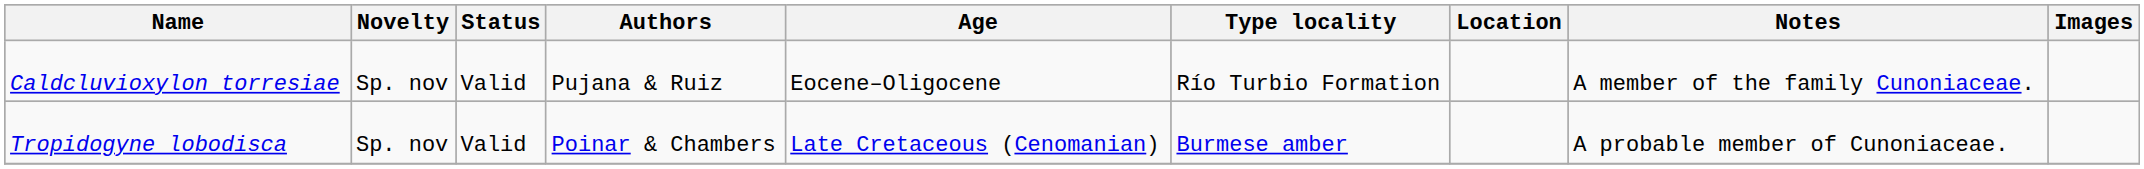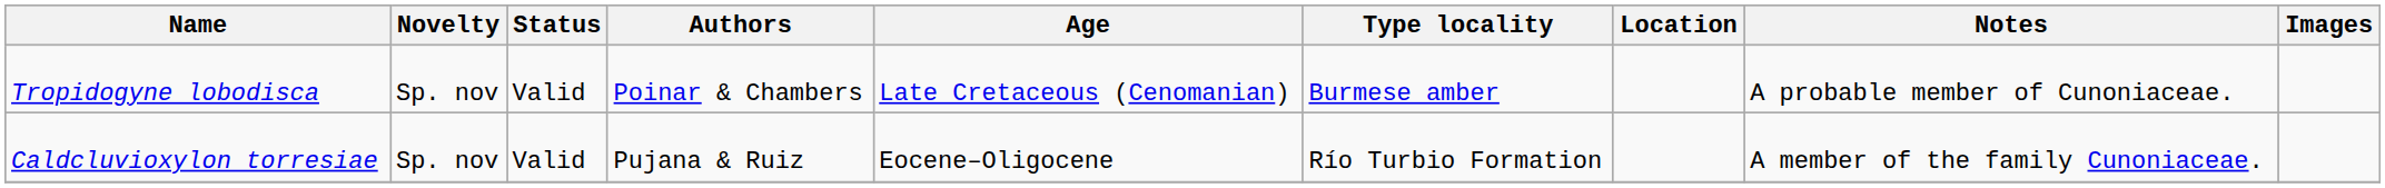 <table class="wikitable sortable" align="center" width="100%">
 <tr>
 <th>Name</th>
 <th>Novelty</th>
 <th>Status</th>
 <th>Authors</th>
 <th>Age</th>
 <th>Type locality</th>
 <th>Location</th>
 <th>Notes</th>
 <th>Images</th>
 </tr>
 <tr>
+<td><br><em><a href='#'>Tropidogyne lobodisca</a></em></td>
+<td><br>Sp. nov</td>
+<td><br>Valid</td>
+<td><br><a href='#'>Poinar</a> & Chambers</td>
+<td><br><a href='#'>Late Cretaceous</a> (<a href='#'>Cenomanian</a>)</td>
+<td><br><a href='#'>Burmese amber</a></td>
+<td><br></td>
+<td><br>A probable member of Cunoniaceae.</td>
+<td></td>
+</tr>
+<tr>
 <td><br><em><a href='#'>Caldcluvioxylon torresiae</a></em></td>
 <td><br>Sp. nov</td>
 <td><br>Valid</td>
 <td><br>Pujana & Ruiz</td>
 <td><br>Eocene–Oligocene</td>
 <td><br>Río Turbio Formation</td>
 <td><br></td>
 <td><br>A member of the family <a href='#'>Cunoniaceae</a>.</td>
 <td></td>
 </tr>
 <tr>
-<td><br><em><a href='#'>Tropidogyne lobodisca</a></em></td>
-<td><br>Sp. nov</td>
-<td><br>Valid</td>
-<td><br><a href='#'>Poinar</a> & Chambers</td>
-<td><br><a href='#'>Late Cretaceous</a> (<a href='#'>Cenomanian</a>)</td>
-<td><br><a href='#'>Burmese amber</a></td>
-<td><br></td>
-<td><br>A probable member of Cunoniaceae.</td>
-<td></td>
-</tr>
-<tr>
 </tr>
 </table>
